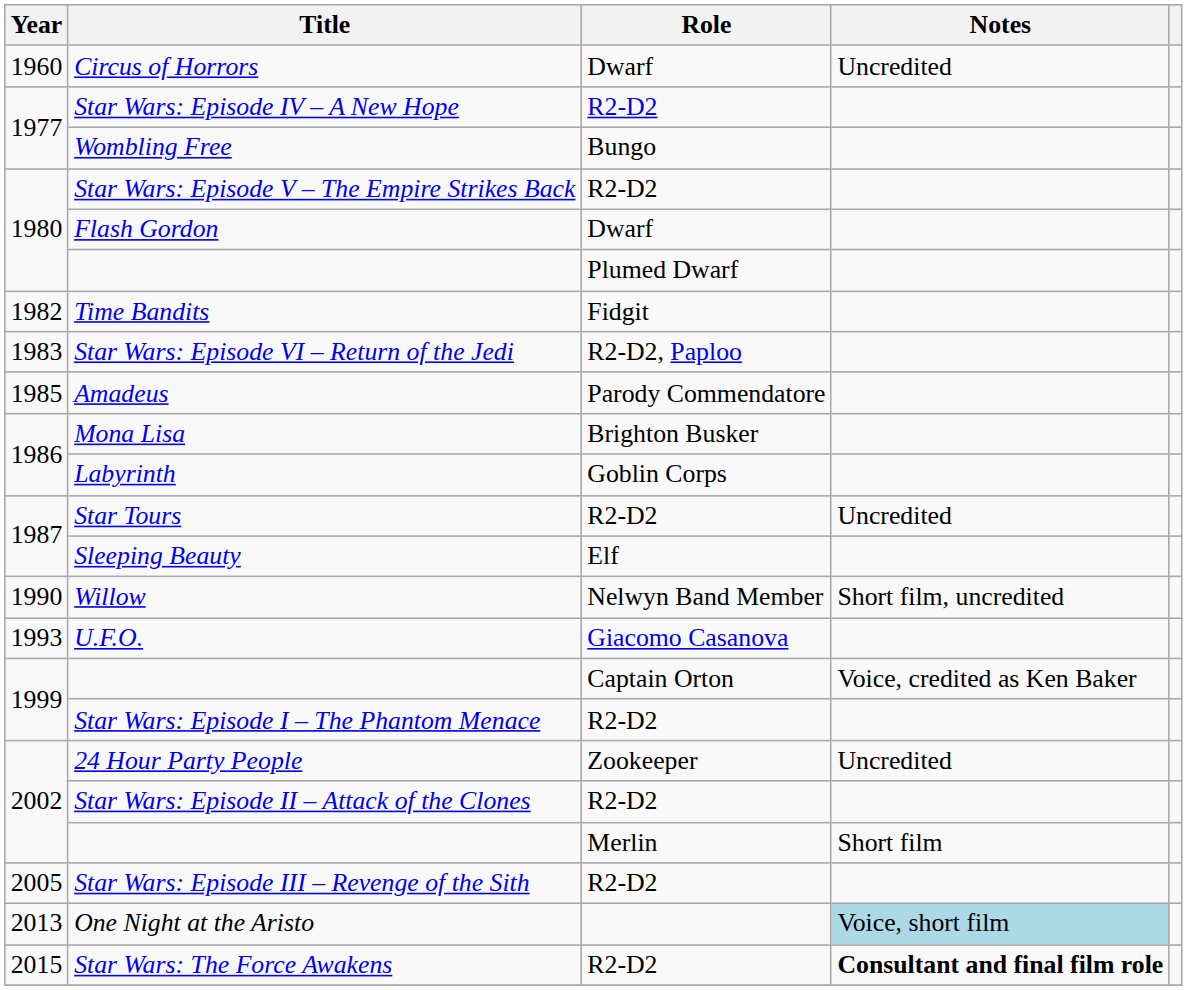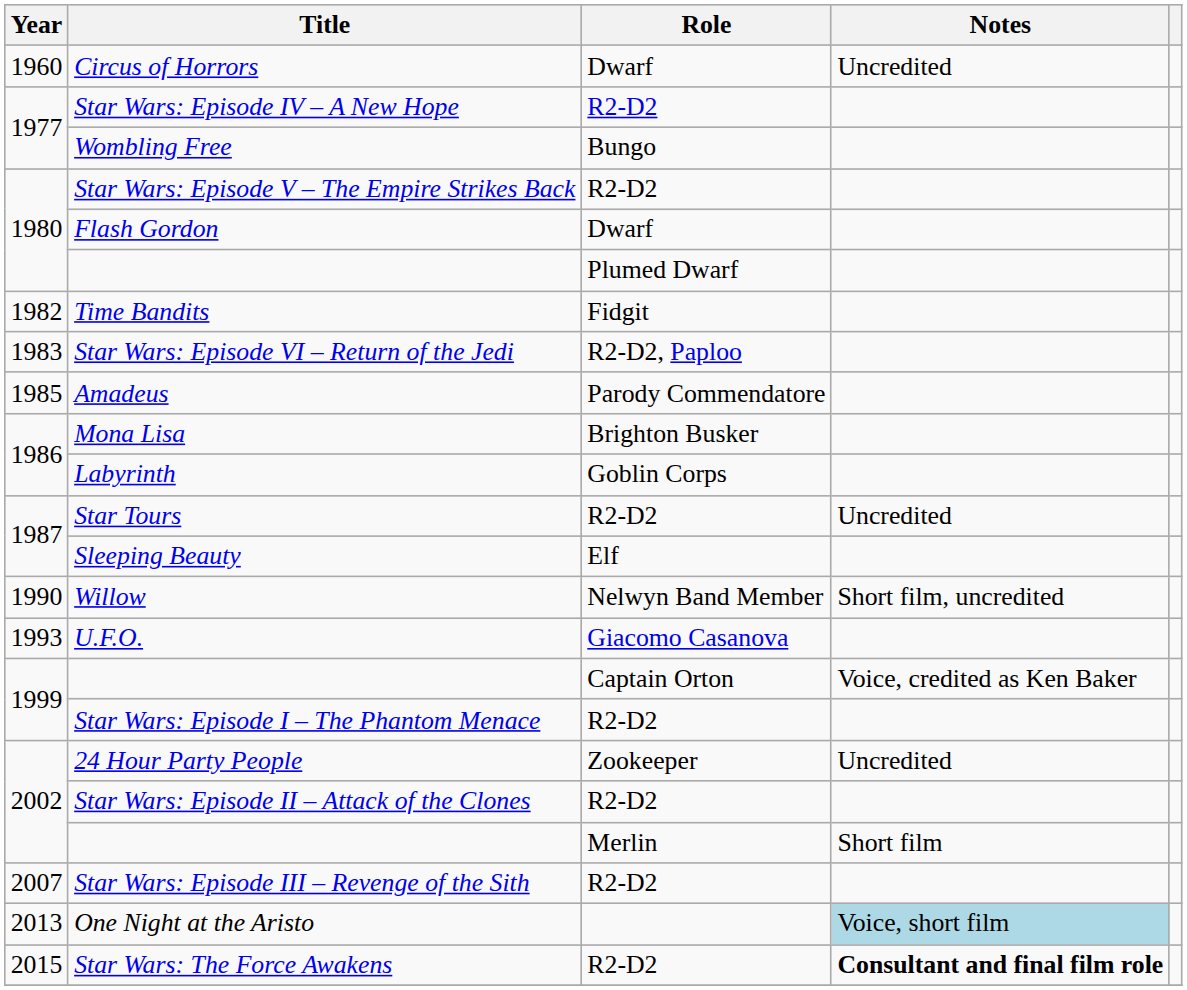 <table class="wikitable sortable">
 <tr>
 <th>Year</th>
 <th>Title</th>
 <th>Role</th>
 <th class="unsortable">Notes</th>
 <th></th>
 </tr>
 <tr>
 <td>1960</td>
 <td><em><a href='#'>Circus of Horrors</a></em></td>
 <td>Dwarf</td>
 <td>Uncredited</td>
 <td></td>
 </tr>
 <tr>
 <td rowspan="2">1977</td>
 <td><em><a href='#'>Star Wars: Episode IV – A New Hope</a></em></td>
 <td><a href='#'>R2-D2</a></td>
 <td></td>
 <td></td>
 </tr>
 <tr>
 <td><em><a href='#'>Wombling Free</a></em></td>
 <td>Bungo</td>
 <td></td>
 <td></td>
 </tr>
 <tr>
 <td rowspan="3">1980</td>
 <td><em><a href='#'>Star Wars: Episode V – The Empire Strikes Back</a></em></td>
 <td>R2-D2</td>
 <td></td>
 <td></td>
 </tr>
 <tr>
 <td><em><a href='#'>Flash Gordon</a></em></td>
 <td>Dwarf</td>
 <td></td>
 <td></td>
 </tr>
 <tr>
 <td></td>
 <td>Plumed Dwarf</td>
 <td></td>
 <td></td>
 </tr>
 <tr>
 <td>1982</td>
 <td><em><a href='#'>Time Bandits</a></em></td>
 <td>Fidgit</td>
 <td></td>
 <td></td>
 </tr>
 <tr>
 <td>1983</td>
 <td><em><a href='#'>Star Wars: Episode VI – Return of the Jedi</a></em></td>
 <td>R2-D2, <a href='#'>Paploo</a></td>
 <td></td>
 <td></td>
 </tr>
 <tr>
 <td>1985</td>
 <td><em><a href='#'>Amadeus</a></em></td>
 <td>Parody Commendatore</td>
 <td></td>
 <td></td>
 </tr>
 <tr>
 <td rowspan="2">1986</td>
 <td><em><a href='#'>Mona Lisa</a></em></td>
 <td>Brighton Busker</td>
 <td></td>
 <td></td>
 </tr>
 <tr>
 <td><em><a href='#'>Labyrinth</a></em></td>
 <td>Goblin Corps</td>
 <td></td>
 <td></td>
 </tr>
 <tr>
 <td rowspan="2">1987</td>
 <td><em><a href='#'>Star Tours</a></em></td>
 <td>R2-D2</td>
 <td>Uncredited</td>
 <td></td>
 </tr>
 <tr>
 <td><em><a href='#'>Sleeping Beauty</a></em></td>
 <td>Elf</td>
 <td></td>
 <td></td>
 </tr>
 <tr>
 <td>1990</td>
 <td><em><a href='#'>Willow</a></em></td>
 <td>Nelwyn Band Member</td>
 <td>Short film, uncredited</td>
 <td></td>
 </tr>
 <tr>
 <td>1993</td>
 <td><em><a href='#'>U.F.O.</a></em></td>
 <td><a href='#'>Giacomo Casanova</a></td>
 <td></td>
 <td></td>
 </tr>
 <tr>
 <td rowspan="2">1999</td>
 <td></td>
 <td>Captain Orton</td>
 <td>Voice, credited as Ken Baker</td>
 <td></td>
 </tr>
 <tr>
 <td><em><a href='#'>Star Wars: Episode I – The Phantom Menace</a></em></td>
 <td>R2-D2</td>
 <td></td>
 <td></td>
 </tr>
 <tr>
 <td rowspan="3">2002</td>
 <td><em><a href='#'>24 Hour Party People</a></em></td>
 <td>Zookeeper</td>
 <td>Uncredited</td>
 <td></td>
 </tr>
 <tr>
 <td><em><a href='#'>Star Wars: Episode II – Attack of the Clones</a></em></td>
 <td>R2-D2</td>
 <td></td>
 <td></td>
 </tr>
 <tr>
 <td></td>
 <td>Merlin</td>
 <td>Short film</td>
 <td></td>
 </tr>
 <tr>
-<td>2005</td>
+<td>2007</td>
 <td><em><a href='#'>Star Wars: Episode III – Revenge of the Sith</a></em></td>
 <td>R2-D2</td>
 <td></td>
 <td></td>
 </tr>
 <tr>
 <td>2013</td>
 <td><em>One Night at the Aristo</em></td>
 <td></td>
 <td style="background: lightblue;">Voice, short film</td>
 <td></td>
 </tr>
 <tr>
 <td>2015</td>
 <td><em><a href='#'>Star Wars: The Force Awakens</a></em></td>
 <td>R2-D2</td>
 <td><strong>Consultant and final film role</strong></td>
 <td></td>
 </tr>
 <tr>
 </tr>
 </table>
